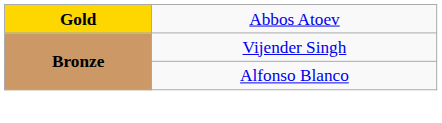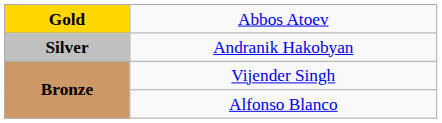 <table class="wikitable" style=" text-align:center; font-size:110%;" width="35%">
 <tr>
 <td bgcolor="gold"><strong>Gold</strong></td>
 <td><a href='#'>Abbos Atoev</a><br><em></em></td>
+</tr>
+<tr>
+<td bgcolor="silver"><strong>Silver</strong></td>
+<td><a href='#'>Andranik Hakobyan</a><br><em></em></td>
 </tr>
 <tr>
 <td rowspan="2" bgcolor="#cc9966"><strong>Bronze</strong></td>
 <td><a href='#'>Vijender Singh</a><br><em></em></td>
 </tr>
 <tr>
 <td><a href='#'>Alfonso Blanco</a> <br><em></em></td>
 </tr>
 </table>
